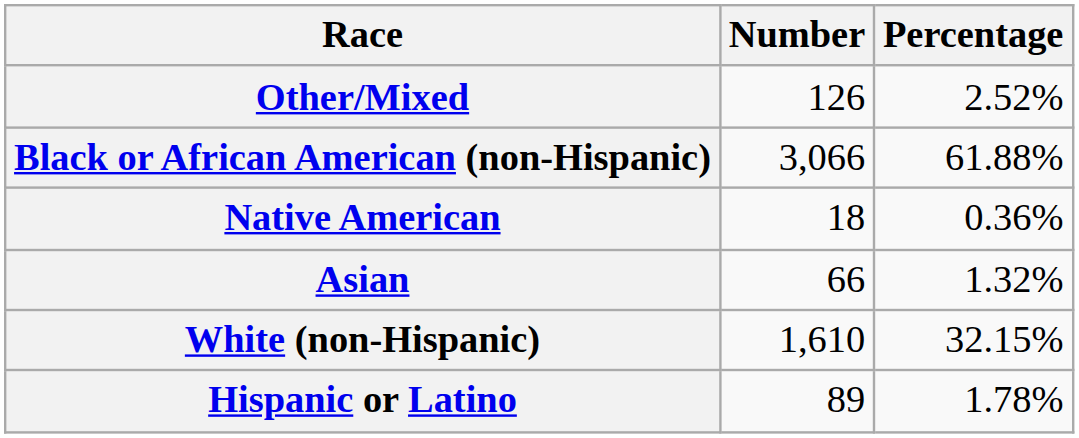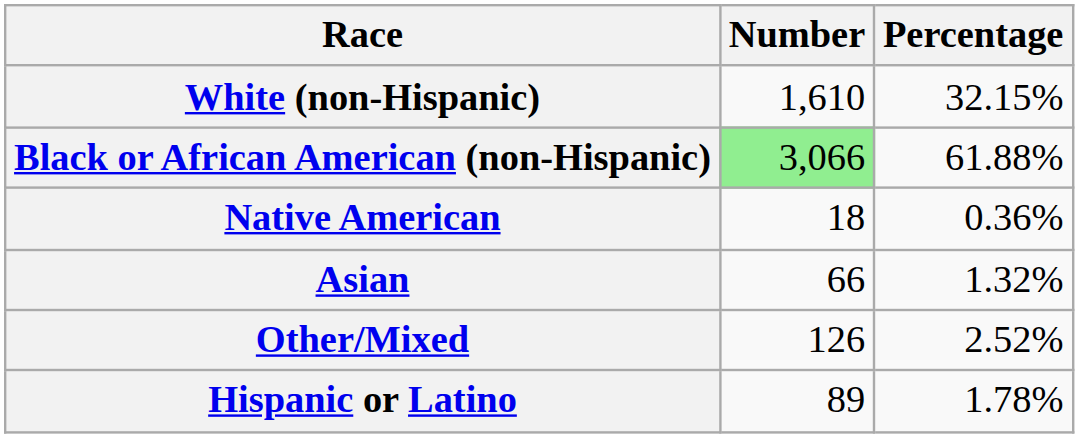 <table class="wikitable" style="text-align:right">
 <tr>
 <th scope="col">Race</th>
 <th scope="col">Number</th>
 <th scope="col">Percentage</th>
 </tr>
 <tr>
-<th scope="row"><a href='#'>Other/Mixed</a></th>
-<td>126</td>
-<td>2.52%</td>
+<th scope="row"><a href='#'>White</a> (non-Hispanic)</th>
+<td>1,610</td>
+<td>32.15%</td>
 </tr>
 <tr>
 <th scope="row"><a href='#'>Black or African American</a> (non-Hispanic)</th>
-<td>3,066</td>
+<td style="background: lightgreen;">3,066</td>
 <td>61.88%</td>
 </tr>
 <tr>
 <th scope="row"><a href='#'>Native American</a></th>
 <td>18</td>
 <td>0.36%</td>
 </tr>
 <tr>
 <th scope="row"><a href='#'>Asian</a></th>
 <td>66</td>
 <td>1.32%</td>
 </tr>
 <tr>
-<th scope="row"><a href='#'>White</a> (non-Hispanic)</th>
-<td>1,610</td>
-<td>32.15%</td>
+<th scope="row"><a href='#'>Other/Mixed</a></th>
+<td>126</td>
+<td>2.52%</td>
 </tr>
 <tr>
 <th scope="row"><a href='#'>Hispanic</a> or <a href='#'>Latino</a></th>
 <td>89</td>
 <td>1.78%</td>
 </tr>
 </table>
